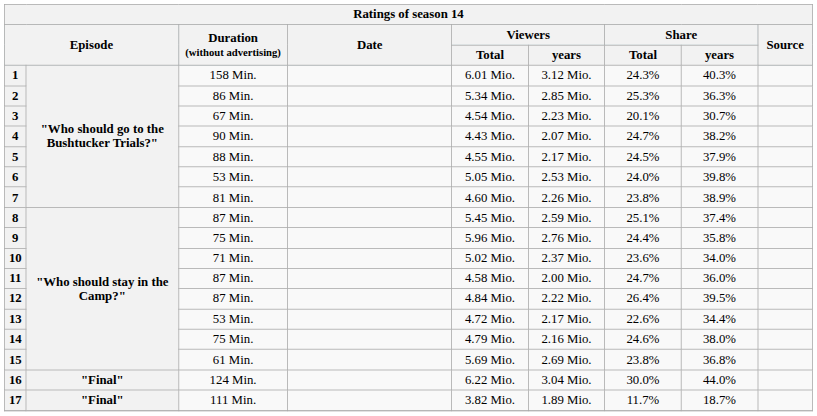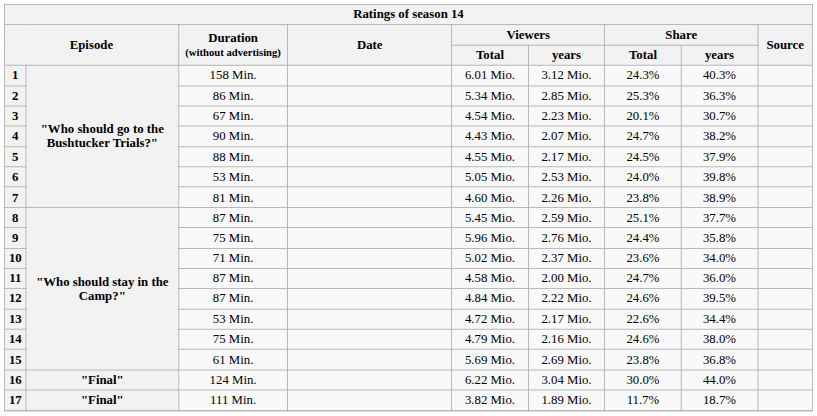 <table class="wikitable" style="text-align:center; background:#f9f9f9; line-height:18px;" width="80%">
 <tr>
 <th colspan="9">Ratings of season 14</th>
 </tr>
 <tr bgcolor="#add8e6">
 <th rowspan="2" colspan="2" width="15%">Episode</th>
 <th rowspan="2" width="10%">Duration<br><small>(without advertising)</small></th>
 <th rowspan="2" width="15%">Date</th>
 <th colspan="2" width="14%">Viewers</th>
 <th colspan="2" width="14%">Share</th>
 <th width="4%" rowspan="2">Source</th>
 </tr>
 <tr>
 <th width="7%">Total</th>
 <th width="7%"> years</th>
 <th width="7%">Total</th>
 <th width="7%"> years</th>
 </tr>
 <tr>
 <th>1</th>
 <th rowspan="7">"Who should go to the Bushtucker Trials?"</th>
 <td>158 Min.</td>
 <td></td>
 <td>6.01 Mio.</td>
 <td>3.12 Mio.</td>
 <td>24.3%</td>
 <td>40.3%</td>
 <td></td>
 </tr>
 <tr>
 <th>2</th>
 <td>86 Min.</td>
 <td></td>
 <td>5.34 Mio.</td>
 <td>2.85 Mio.</td>
 <td>25.3%</td>
 <td>36.3%</td>
 <td></td>
 </tr>
 <tr>
 <th>3</th>
 <td>67 Min.</td>
 <td></td>
 <td>4.54 Mio.</td>
 <td>2.23 Mio.</td>
 <td>20.1%</td>
 <td>30.7%</td>
 <td></td>
 </tr>
 <tr>
 <th>4</th>
 <td>90 Min.</td>
 <td></td>
 <td>4.43 Mio.</td>
 <td>2.07 Mio.</td>
 <td>24.7%</td>
 <td>38.2%</td>
 <td></td>
 </tr>
 <tr>
 <th>5</th>
 <td>88 Min.</td>
 <td></td>
 <td>4.55 Mio.</td>
 <td>2.17 Mio.</td>
 <td>24.5%</td>
 <td>37.9%</td>
 <td></td>
 </tr>
 <tr>
 <th>6</th>
 <td>53 Min.</td>
 <td></td>
 <td>5.05 Mio.</td>
 <td>2.53 Mio.</td>
 <td>24.0%</td>
 <td>39.8%</td>
 <td></td>
 </tr>
 <tr>
 <th>7</th>
 <td>81 Min.</td>
 <td></td>
 <td>4.60 Mio.</td>
 <td>2.26 Mio.</td>
 <td>23.8%</td>
 <td>38.9%</td>
 <td></td>
 </tr>
 <tr>
 <th>8</th>
 <th rowspan="8">"Who should stay in the Camp?"</th>
 <td>87 Min.</td>
 <td></td>
 <td>5.45 Mio.</td>
 <td>2.59 Mio.</td>
 <td>25.1%</td>
-<td>37.4%</td>
+<td>37.7%</td>
 <td></td>
 </tr>
 <tr>
 <th>9</th>
 <td>75 Min.</td>
 <td></td>
 <td>5.96 Mio.</td>
 <td>2.76 Mio.</td>
 <td>24.4%</td>
 <td>35.8%</td>
 <td></td>
 </tr>
 <tr>
 <th>10</th>
 <td>71 Min.</td>
 <td></td>
 <td>5.02 Mio.</td>
 <td>2.37 Mio.</td>
 <td>23.6%</td>
 <td>34.0%</td>
 <td></td>
 </tr>
 <tr>
 <th>11</th>
 <td>87 Min.</td>
 <td></td>
 <td>4.58 Mio.</td>
 <td>2.00 Mio.</td>
 <td>24.7%</td>
 <td>36.0%</td>
 <td></td>
 </tr>
 <tr>
 <th>12</th>
 <td>87 Min.</td>
 <td></td>
 <td>4.84 Mio.</td>
 <td>2.22 Mio.</td>
-<td>26.4%</td>
+<td>24.6%</td>
 <td>39.5%</td>
 <td></td>
 </tr>
 <tr>
 <th>13</th>
 <td>53 Min.</td>
 <td></td>
 <td>4.72 Mio.</td>
 <td>2.17 Mio.</td>
 <td>22.6%</td>
 <td>34.4%</td>
 <td></td>
 </tr>
 <tr>
 <th>14</th>
 <td>75 Min.</td>
 <td></td>
 <td>4.79 Mio.</td>
 <td>2.16 Mio.</td>
 <td>24.6%</td>
 <td>38.0%</td>
 <td></td>
 </tr>
 <tr>
 <th>15</th>
 <td>61 Min.</td>
 <td></td>
 <td>5.69 Mio.</td>
 <td>2.69 Mio.</td>
 <td>23.8%</td>
 <td>36.8%</td>
 <td></td>
 </tr>
 <tr>
 <th>16</th>
 <th>"Final"</th>
 <td>124 Min.</td>
 <td></td>
 <td>6.22 Mio.</td>
 <td>3.04 Mio.</td>
 <td>30.0%</td>
 <td>44.0%</td>
 <td></td>
 </tr>
 <tr>
 <th>17</th>
 <th>"Final"</th>
 <td>111 Min.</td>
 <td></td>
 <td>3.82 Mio.</td>
 <td>1.89 Mio.</td>
 <td>11.7%</td>
 <td>18.7%</td>
 <td></td>
 </tr>
 <tr>
 </tr>
 </table>
